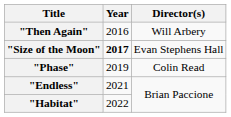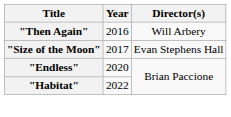 <table class="wikitable plainrowheaders" style="text-align:center;">
 <tr>
 <th scope="col">Title</th>
 <th scope="col">Year</th>
 <th scope="col">Director(s)</th>
 </tr>
 <tr>
 <th scope="row">"Then Again"</th>
 <td>2016</td>
 <td>Will Arbery</td>
 </tr>
 <tr>
 <th scope="row">"Size of the Moon"</th>
-<td><strong>2017</strong></td>
+<td>2017</td>
 <td>Evan Stephens Hall</td>
 </tr>
 <tr>
-<th scope="row">"Phase"</th>
-<td>2019</td>
-<td>Colin Read</td>
-</tr>
-<tr>
 <th scope="row">"Endless"</th>
-<td>2021</td>
+<td>2020</td>
 <td rowspan="2">Brian Paccione</td>
 </tr>
 <tr>
 <th scope="row">"Habitat"</th>
 <td>2022</td>
 </tr>
 </table>
